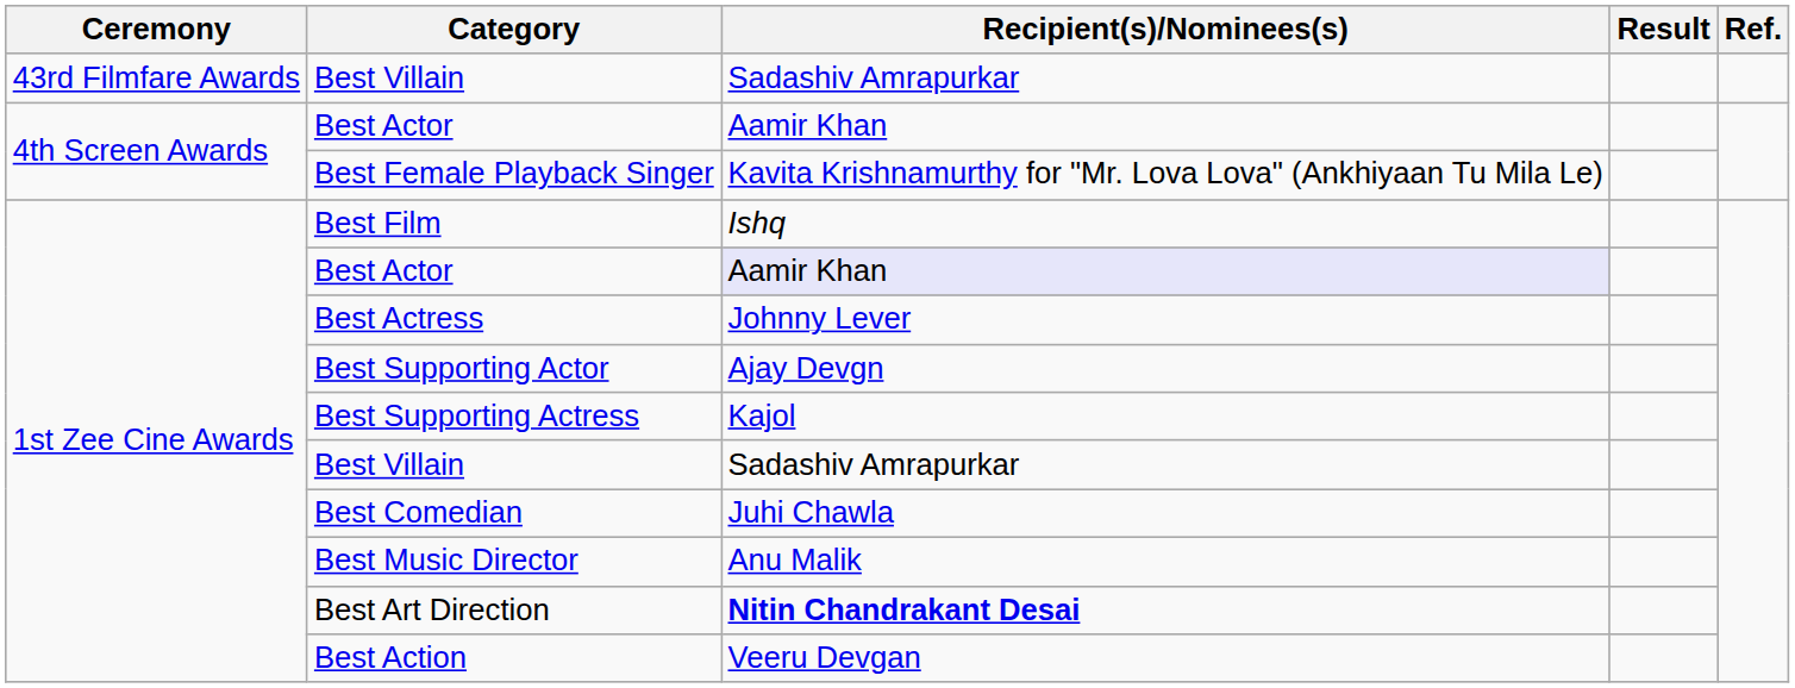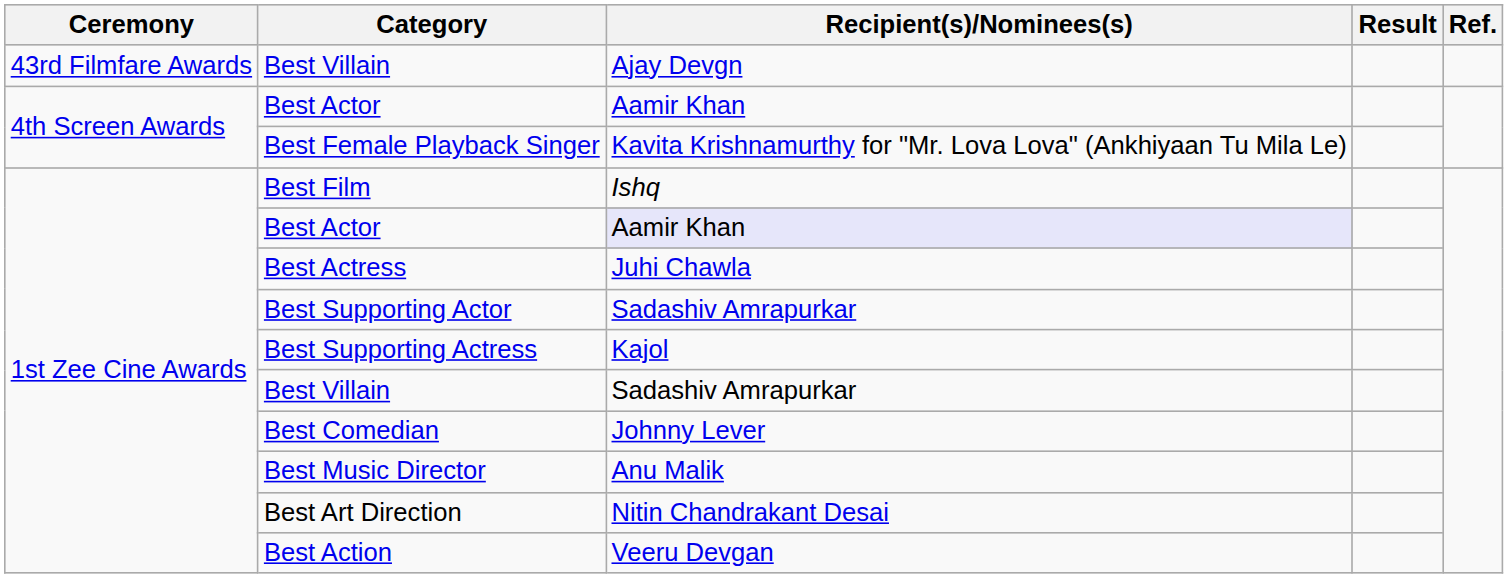 <table class="wikitable">
 <tr>
 <th>Ceremony</th>
 <th>Category</th>
 <th>Recipient(s)/Nominees(s)</th>
 <th>Result</th>
 <th>Ref.</th>
 </tr>
 <tr>
 <td><a href='#'>43rd Filmfare Awards</a></td>
 <td><a href='#'>Best Villain</a></td>
-<td><a href='#'>Sadashiv Amrapurkar</a></td>
+<td><a href='#'>Ajay Devgn</a></td>
 <td></td>
 <td></td>
 </tr>
 <tr>
 <td rowspan="2"><a href='#'>4th Screen Awards</a></td>
 <td><a href='#'>Best Actor</a></td>
 <td><a href='#'>Aamir Khan</a></td>
 <td></td>
 <td rowspan="2"></td>
 </tr>
 <tr>
 <td><a href='#'>Best Female Playback Singer</a></td>
 <td><a href='#'>Kavita Krishnamurthy</a> for "Mr. Lova Lova" (Ankhiyaan Tu Mila Le)</td>
 <td></td>
 </tr>
 <tr>
 <td rowspan="10"><a href='#'>1st Zee Cine Awards</a></td>
 <td><a href='#'>Best Film</a></td>
 <td><em>Ishq</em></td>
 <td></td>
 <td rowspan="10"></td>
 </tr>
 <tr>
 <td><a href='#'>Best Actor</a></td>
 <td style="background: lavender;">Aamir Khan</td>
 <td></td>
 </tr>
 <tr>
 <td><a href='#'>Best Actress</a></td>
-<td><a href='#'>Johnny Lever</a></td>
+<td><a href='#'>Juhi Chawla</a></td>
 <td></td>
 </tr>
 <tr>
 <td><a href='#'>Best Supporting Actor</a></td>
-<td><a href='#'>Ajay Devgn</a></td>
+<td><a href='#'>Sadashiv Amrapurkar</a></td>
 <td></td>
 </tr>
 <tr>
 <td><a href='#'>Best Supporting Actress</a></td>
 <td><a href='#'>Kajol</a></td>
 <td></td>
 </tr>
 <tr>
 <td><a href='#'>Best Villain</a></td>
 <td>Sadashiv Amrapurkar</td>
 <td></td>
 </tr>
 <tr>
 <td><a href='#'>Best Comedian</a></td>
-<td><a href='#'>Juhi Chawla</a></td>
+<td><a href='#'>Johnny Lever</a></td>
 <td></td>
 </tr>
 <tr>
 <td><a href='#'>Best Music Director</a></td>
 <td><a href='#'>Anu Malik</a></td>
 <td></td>
 </tr>
 <tr>
 <td>Best Art Direction</td>
-<td><strong><a href='#'>Nitin Chandrakant Desai</a></strong></td>
+<td><a href='#'>Nitin Chandrakant Desai</a></td>
 <td></td>
 </tr>
 <tr>
 <td><a href='#'>Best Action</a></td>
 <td><a href='#'>Veeru Devgan</a></td>
 <td></td>
 </tr>
 </table>
